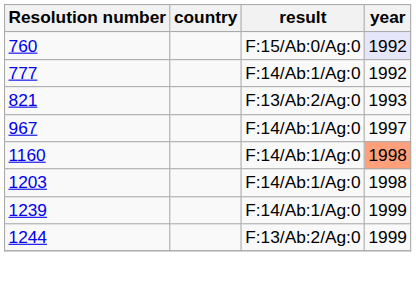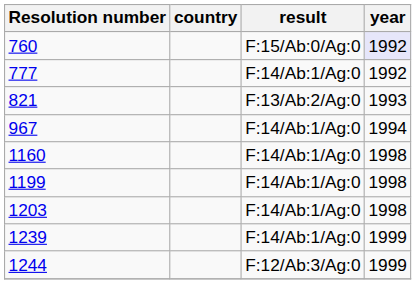 <table class="wikitable">
 <tr>
 <th>Resolution number</th>
 <th>country</th>
 <th>result</th>
 <th>year</th>
 </tr>
 <tr>
 <td><a href='#'>760</a></td>
 <td></td>
 <td>F:15/Ab:0/Ag:0</td>
 <td style="background: lavender;">1992</td>
 </tr>
 <tr>
 <td><a href='#'>777</a></td>
 <td></td>
 <td>F:14/Ab:1/Ag:0</td>
 <td>1992</td>
 </tr>
 <tr>
 <td><a href='#'>821</a></td>
 <td></td>
 <td>F:13/Ab:2/Ag:0</td>
 <td>1993</td>
 </tr>
 <tr>
 <td><a href='#'>967</a></td>
 <td></td>
 <td>F:14/Ab:1/Ag:0</td>
-<td>1997</td>
+<td>1994</td>
 </tr>
 <tr>
 <td><a href='#'>1160</a></td>
 <td></td>
 <td>F:14/Ab:1/Ag:0</td>
-<td style="background: lightsalmon;">1998</td>
+<td>1998</td>
+</tr>
+<tr>
+<td><a href='#'>1199</a></td>
+<td></td>
+<td>F:14/Ab:1/Ag:0</td>
+<td>1998</td>
 </tr>
 <tr>
 <td><a href='#'>1203</a></td>
 <td></td>
 <td>F:14/Ab:1/Ag:0</td>
 <td>1998</td>
 </tr>
 <tr>
 <td><a href='#'>1239</a></td>
 <td></td>
 <td>F:14/Ab:1/Ag:0</td>
 <td>1999</td>
 </tr>
 <tr>
 <td><a href='#'>1244</a></td>
 <td></td>
-<td>F:13/Ab:2/Ag:0</td>
+<td>F:12/Ab:3/Ag:0</td>
 <td>1999</td>
 </tr>
 <tr>
 </tr>
 </table>
